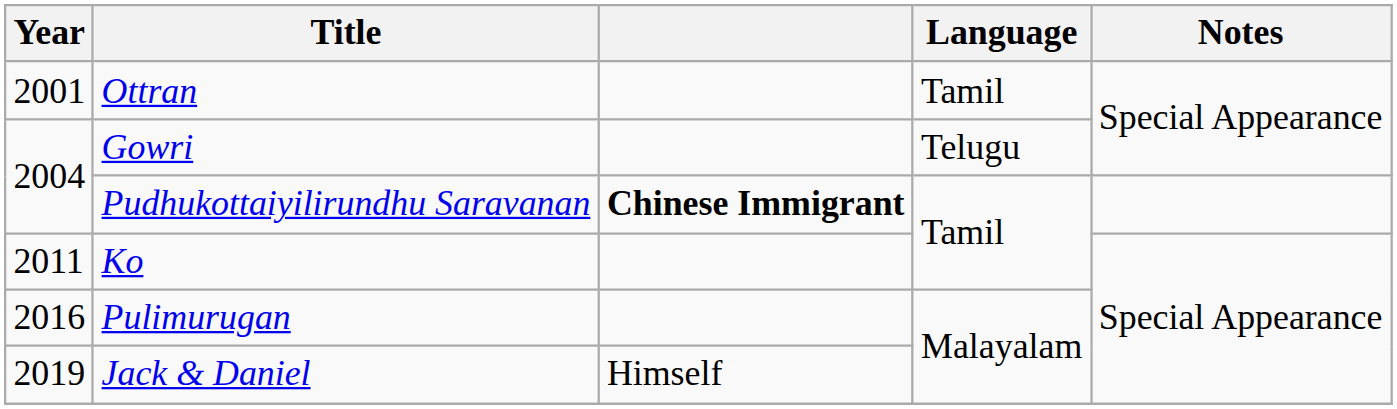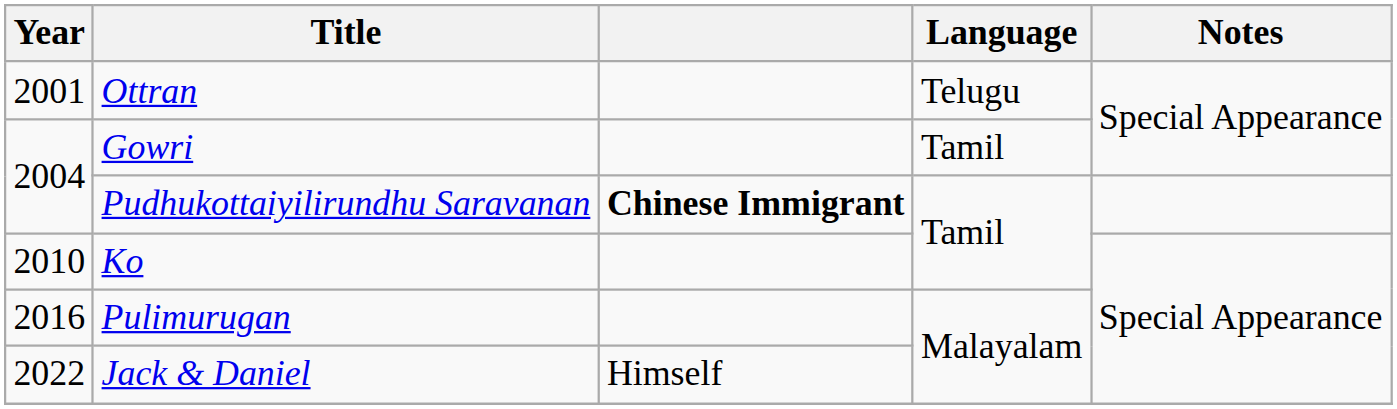 <table class="wikitable">
 <tr>
 <th>Year</th>
 <th>Title</th>
 <th></th>
 <th>Language</th>
 <th>Notes</th>
 </tr>
 <tr>
 <td>2001</td>
 <td><em><a href='#'>Ottran</a></em></td>
 <td></td>
-<td>Tamil</td>
+<td>Telugu</td>
 <td rowspan="2">Special Appearance</td>
 </tr>
 <tr>
 <td rowspan="2">2004</td>
 <td><em><a href='#'>Gowri</a></em></td>
 <td></td>
-<td>Telugu</td>
+<td>Tamil</td>
 </tr>
 <tr>
 <td><em><a href='#'>Pudhukottaiyilirundhu Saravanan</a></em></td>
 <td><strong>Chinese Immigrant</strong></td>
 <td rowspan="2">Tamil</td>
 <td></td>
 </tr>
 <tr>
-<td>2011</td>
+<td>2010</td>
 <td><em><a href='#'>Ko</a></em></td>
 <td></td>
 <td rowspan="3">Special Appearance</td>
 </tr>
 <tr>
 <td>2016</td>
 <td><em><a href='#'>Pulimurugan</a></em></td>
 <td></td>
 <td rowspan="2">Malayalam</td>
 </tr>
 <tr>
-<td>2019</td>
+<td>2022</td>
 <td><em><a href='#'>Jack & Daniel</a></em></td>
 <td>Himself</td>
 </tr>
 <tr>
 </tr>
 </table>
